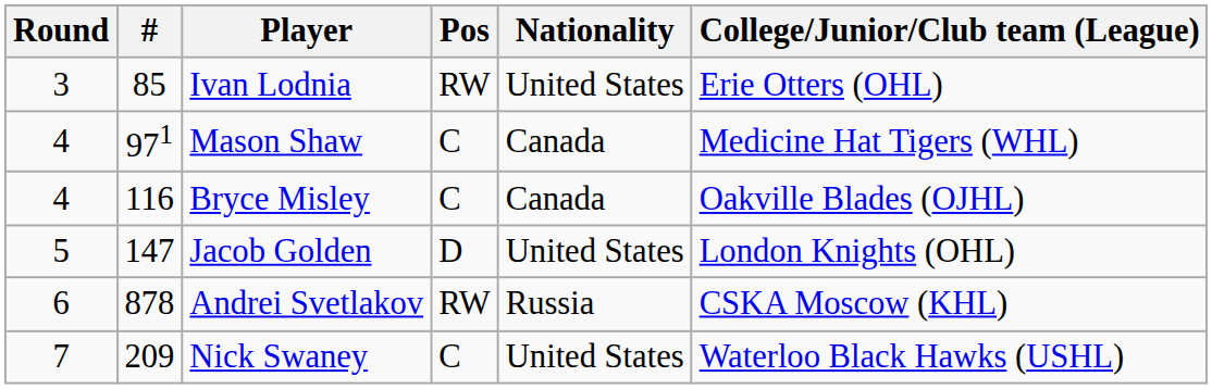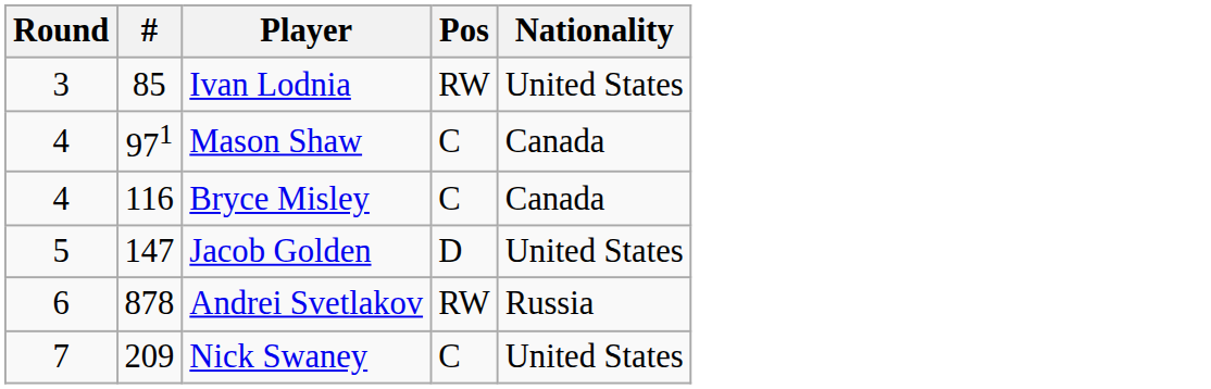 <table class="wikitable">
 <tr>
 <th>Round</th>
 <th>#</th>
 <th>Player</th>
 <th>Pos</th>
 <th>Nationality</th>
-<th>College/Junior/Club team (League)</th>
 </tr>
 <tr>
 <td style="text-align:center">3</td>
 <td style="text-align:center">85</td>
 <td><a href='#'>Ivan Lodnia</a></td>
 <td>RW</td>
 <td> United States</td>
-<td><a href='#'>Erie Otters</a> (<a href='#'>OHL</a>)</td>
 </tr>
 <tr>
 <td style="text-align:center">4</td>
 <td style="text-align:center">97<sup>1</sup></td>
 <td><a href='#'>Mason Shaw</a></td>
 <td>C</td>
 <td> Canada</td>
-<td><a href='#'>Medicine Hat Tigers</a> (<a href='#'>WHL</a>)</td>
 </tr>
 <tr>
 <td style="text-align:center">4</td>
 <td style="text-align:center">116</td>
 <td><a href='#'>Bryce Misley</a></td>
 <td>C</td>
 <td> Canada</td>
-<td><a href='#'>Oakville Blades</a> (<a href='#'>OJHL</a>)</td>
 </tr>
 <tr>
 <td style="text-align:center">5</td>
 <td style="text-align:center">147</td>
 <td><a href='#'>Jacob Golden</a></td>
 <td>D</td>
 <td> United States</td>
-<td><a href='#'>London Knights</a> (OHL)</td>
 </tr>
 <tr>
 <td style="text-align:center">6</td>
 <td style="text-align:center">878</td>
 <td><a href='#'>Andrei Svetlakov</a></td>
 <td>RW</td>
 <td> Russia</td>
-<td><a href='#'>CSKA Moscow</a> (<a href='#'>KHL</a>)</td>
 </tr>
 <tr>
 <td style="text-align:center">7</td>
 <td style="text-align:center">209</td>
 <td><a href='#'>Nick Swaney</a></td>
 <td>C</td>
 <td> United States</td>
-<td><a href='#'>Waterloo Black Hawks</a> (<a href='#'>USHL</a>)</td>
 </tr>
 </table>
